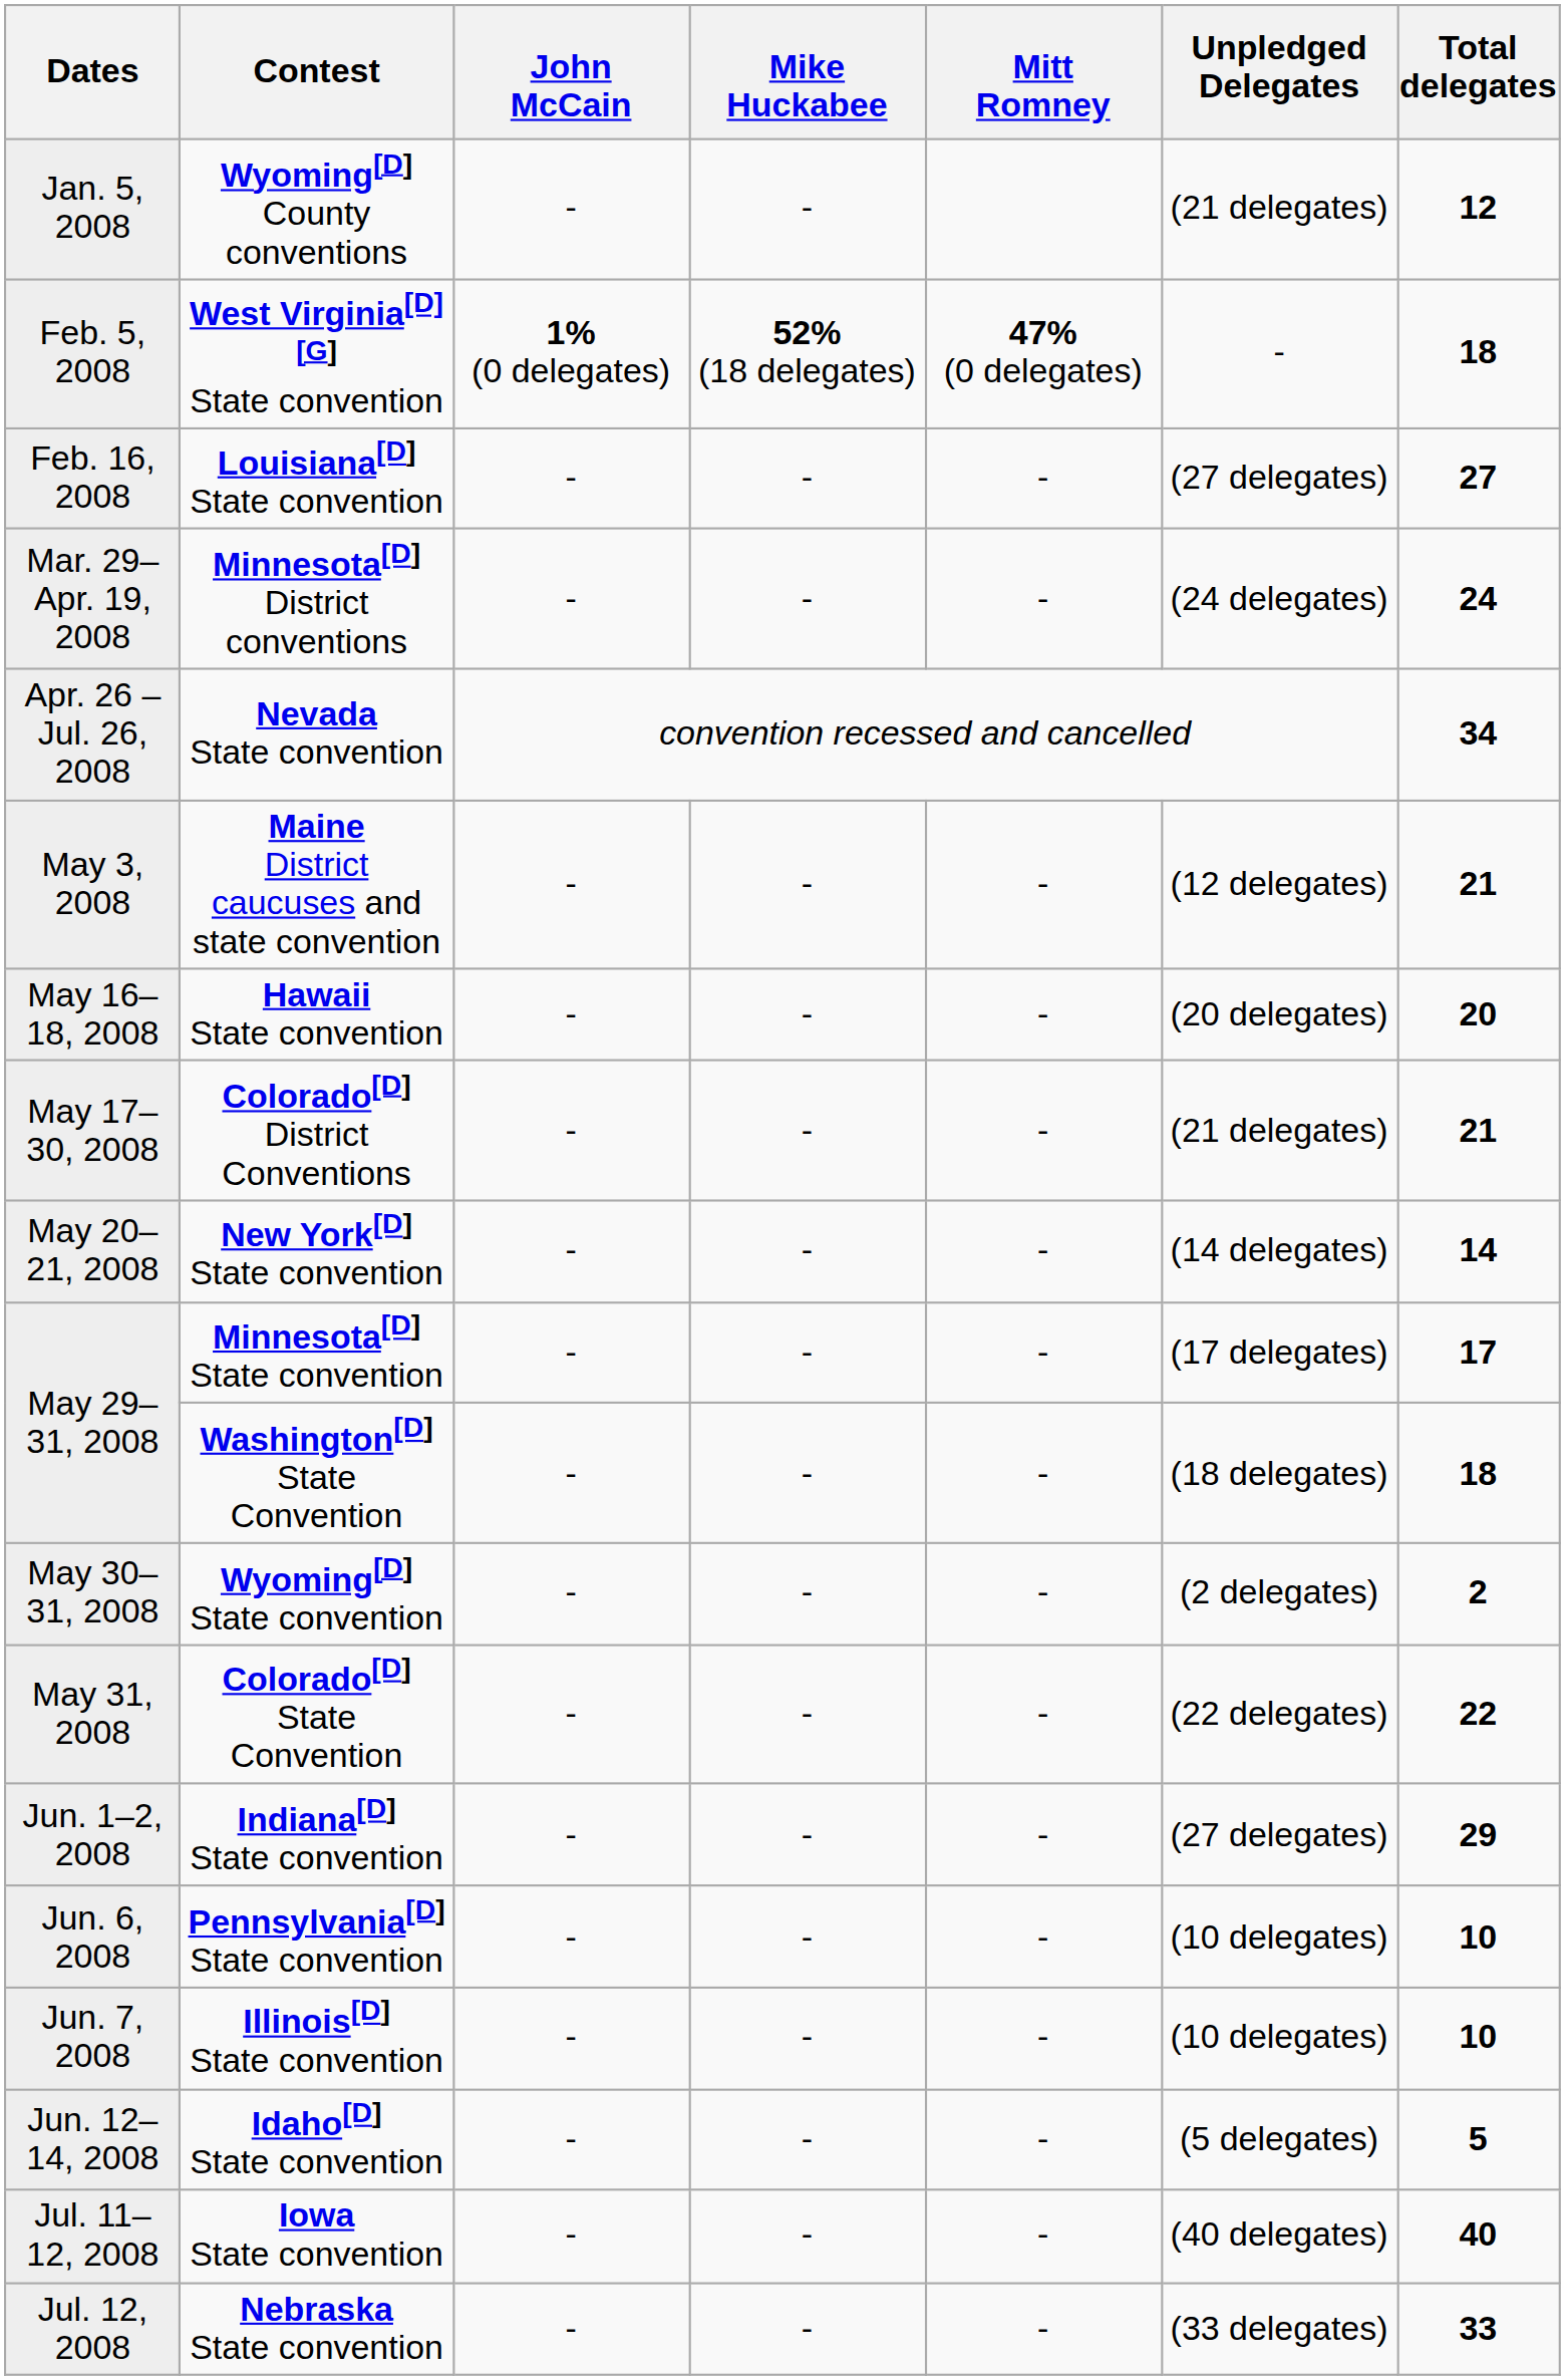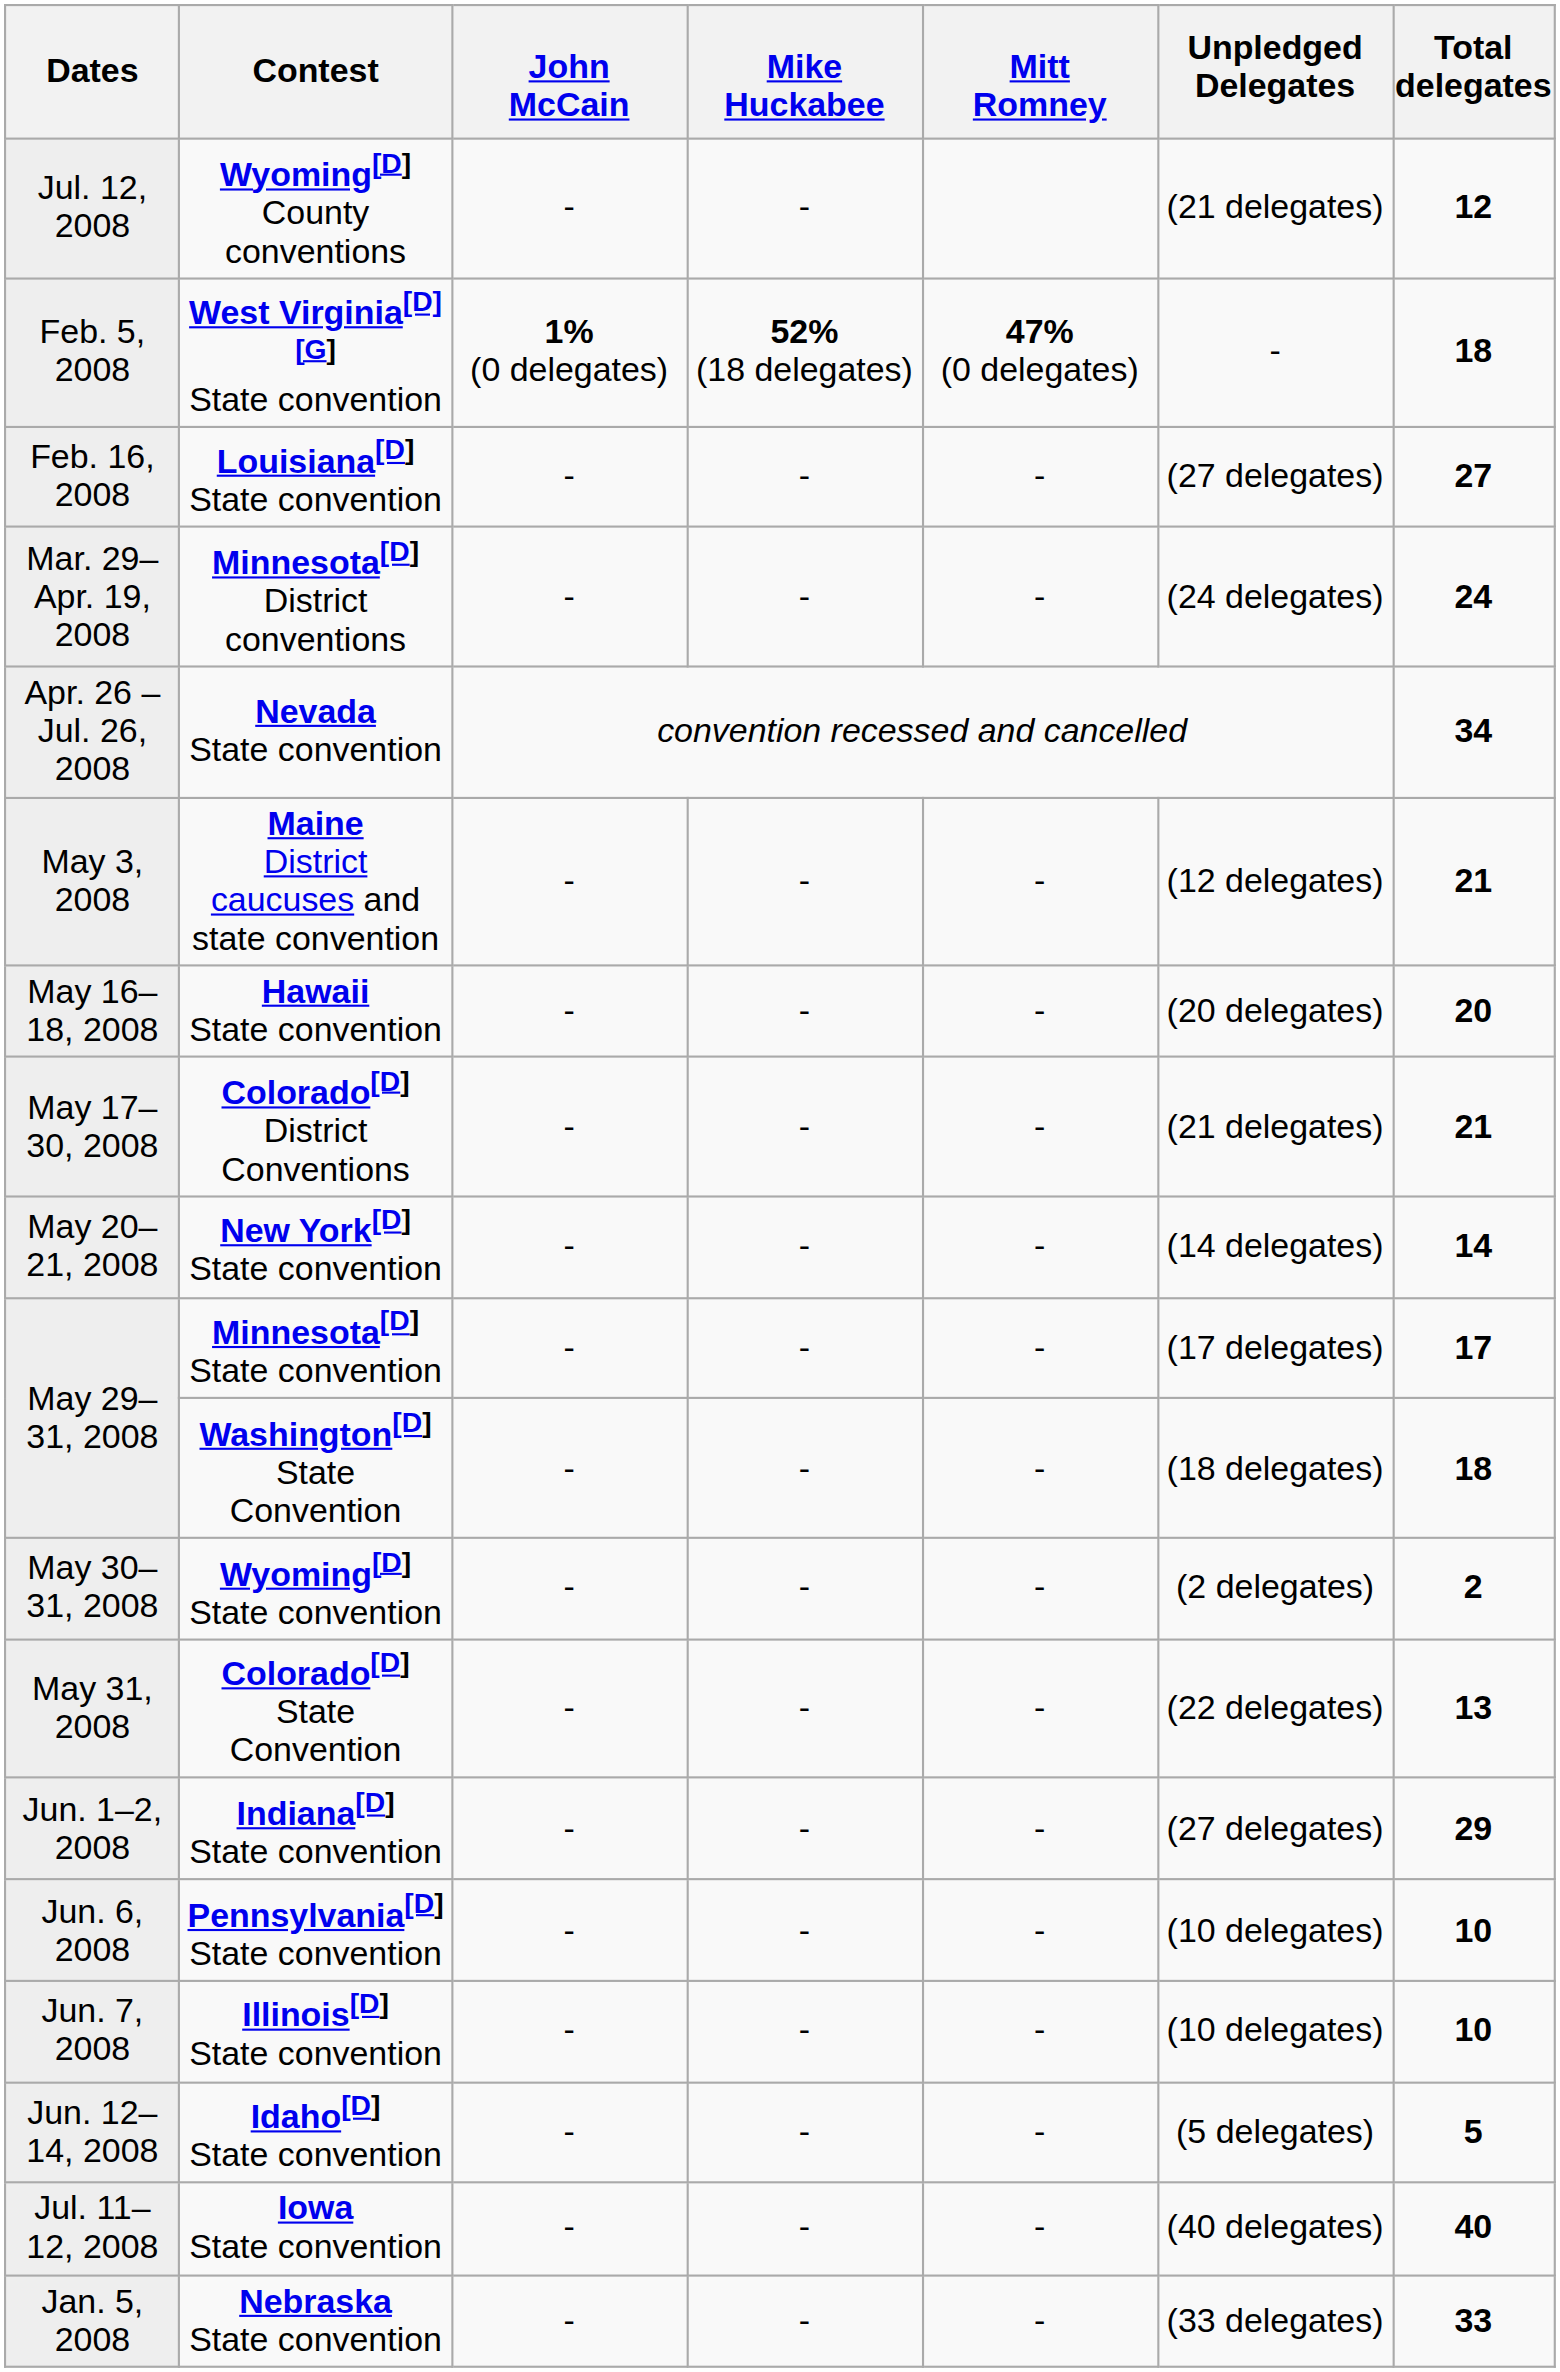 <table class="wikitable sortable sticky-header sort-under" style="text-align:center;">
 <tr style="background:#eee;">
 <th style="width:75px;" data-sort-type="usLongDate">Dates</th>
 <th style="width:100px;">Contest</th>
 <th style="width:110px; padding:2px 0 6px; vertical-align:top;"><br><a href='#'>John<br>McCain</a></th>
 <th style="width:110px; padding:2px 0 6px; vertical-align:top;"><br><a href='#'>Mike<br>Huckabee</a></th>
 <th style="width:110px; padding:2px 0 6px; vertical-align:top;"><br><a href='#'>Mitt<br>Romney</a></th>
 <th style="width:110px; padding:2px 0 6px; vertical-align:center;">Unpledged Delegates</th>
 <th style="width:75px; padding:2px 0 6px;">Total delegates</th>
 </tr>
 <tr>
-<td style="background:#eee;">Jan. 5, 2008</td>
+<td style="background:#eee;">Jul. 12, 2008</td>
 <td><strong><a href='#'>Wyoming</a><sup><a href='#'>[D</a>]</sup></strong><br>County conventions</td>
 <td> -</td>
 <td> -</td>
 <td></td>
 <td> (21 delegates)</td>
 <td><strong>12</strong></td>
 </tr>
 <tr>
 <td style="background:#eee;">Feb. 5, 2008</td>
 <td><strong><a href='#'>West Virginia</a><sup><a href='#'>[D][G</a>]</sup></strong><br>State convention</td>
 <td> <strong>1%</strong><br>(0 delegates)</td>
 <td> <strong>52%</strong><br>(18 delegates)</td>
 <td> <strong>47%</strong><br>(0 delegates)</td>
 <td> -</td>
 <td><strong>18</strong></td>
 </tr>
 <tr>
 <td style="background:#eee;">Feb. 16, 2008</td>
 <td><strong><a href='#'>Louisiana</a><sup><a href='#'>[D</a>]</sup></strong><br>State convention</td>
 <td> -</td>
 <td> -</td>
 <td>-</td>
 <td> (27 delegates)</td>
 <td><strong>27</strong></td>
 </tr>
 <tr>
 <td style="background:#eee;">Mar. 29–Apr. 19, 2008</td>
 <td><strong><a href='#'>Minnesota</a><sup><a href='#'>[D</a>]</sup></strong><br>District conventions</td>
 <td> -</td>
 <td> -</td>
 <td>-</td>
 <td> (24 delegates)</td>
 <td><strong>24</strong></td>
 </tr>
 <tr>
 <td style="background:#eee;">Apr. 26 – Jul. 26, 2008</td>
 <td><strong><a href='#'>Nevada</a></strong><br>State convention</td>
 <td colspan="4"><em>convention recessed and cancelled</em></td>
 <td><strong>34</strong></td>
 </tr>
 <tr>
 <td style="background:#eee;">May 3, 2008</td>
 <td><strong><a href='#'>Maine</a></strong><br><a href='#'>District caucuses</a> and state convention</td>
 <td> -</td>
 <td>-</td>
 <td>-</td>
 <td> (12 delegates)</td>
 <td><strong>21</strong></td>
 </tr>
 <tr>
 <td style="background:#eee;">May 16–18, 2008</td>
 <td><strong><a href='#'>Hawaii</a></strong><br>State convention</td>
 <td> -</td>
 <td>-</td>
 <td>-</td>
 <td> (20 delegates)</td>
 <td><strong>20</strong></td>
 </tr>
 <tr>
 <td style="background:#eee;">May 17–30, 2008</td>
 <td><strong><a href='#'>Colorado</a><sup><a href='#'>[D</a>]</sup></strong><br>District Conventions</td>
 <td> -</td>
 <td>-</td>
 <td>-</td>
 <td> (21 delegates)</td>
 <td><strong>21</strong></td>
 </tr>
 <tr>
 <td style="background:#eee;">May 20–21, 2008</td>
 <td><strong><a href='#'>New York</a><sup><a href='#'>[D</a>]</sup></strong><br>State convention</td>
 <td> -</td>
 <td>-</td>
 <td>-</td>
 <td> (14 delegates)</td>
 <td><strong>14</strong></td>
 </tr>
 <tr>
 <td rowspan="2" style="background:#eee;">May 29–31, 2008</td>
 <td><strong><a href='#'>Minnesota</a><sup><a href='#'>[D</a>]</sup></strong><br>State convention</td>
 <td> -</td>
 <td>-</td>
 <td>-</td>
 <td> (17 delegates)</td>
 <td><strong>17</strong></td>
 </tr>
 <tr>
 <td><strong><a href='#'>Washington</a><sup><a href='#'>[D</a>]</sup></strong><br>State Convention</td>
 <td> -</td>
 <td>-</td>
 <td>-</td>
 <td> (18 delegates)</td>
 <td><strong>18</strong></td>
 </tr>
 <tr>
 <td style="background:#eee;">May 30–31, 2008</td>
 <td><strong><a href='#'>Wyoming</a><sup><a href='#'>[D</a>]</sup></strong><br>State convention</td>
 <td> -</td>
 <td>-</td>
 <td>-</td>
 <td> (2 delegates)</td>
 <td><strong>2</strong></td>
 </tr>
 <tr>
 <td style="background:#eee;">May 31, 2008</td>
 <td><strong><a href='#'>Colorado</a><sup><a href='#'>[D</a>]</sup></strong><br>State Convention</td>
 <td> -</td>
 <td>-</td>
 <td>-</td>
 <td> (22 delegates)</td>
-<td><strong>22</strong></td>
+<td><strong>13</strong></td>
 </tr>
 <tr>
 <td style="background:#eee;">Jun. 1–2, 2008</td>
 <td><strong><a href='#'>Indiana</a><sup><a href='#'>[D</a>]</sup></strong><br>State convention</td>
 <td> -</td>
 <td>-</td>
 <td>-</td>
 <td> (27 delegates)</td>
 <td><strong>29</strong></td>
 </tr>
 <tr>
 <td style="background:#eee;">Jun. 6, 2008</td>
 <td><strong><a href='#'>Pennsylvania</a><sup><a href='#'>[D</a>]</sup></strong><br>State convention</td>
 <td> -</td>
 <td>-</td>
 <td>-</td>
 <td> (10 delegates)</td>
 <td><strong>10</strong></td>
 </tr>
 <tr>
 <td style="background:#eee;">Jun. 7, 2008</td>
 <td><strong><a href='#'>Illinois</a><sup><a href='#'>[D</a>]</sup></strong><br>State convention</td>
 <td> -</td>
 <td>-</td>
 <td>-</td>
 <td> (10 delegates)</td>
 <td><strong>10</strong></td>
 </tr>
 <tr>
 <td style="background:#eee;">Jun. 12–14, 2008</td>
 <td><strong><a href='#'>Idaho</a><sup><a href='#'>[D</a>]</sup></strong><br>State convention</td>
 <td> -</td>
 <td>-</td>
 <td>-</td>
 <td> (5 delegates)</td>
 <td><strong>5</strong></td>
 </tr>
 <tr>
 <td style="background:#eee; width:75px;">Jul. 11–12, 2008</td>
 <td><strong><a href='#'>Iowa</a></strong><br>State convention</td>
 <td> -</td>
 <td>-</td>
 <td>-</td>
 <td> (40 delegates)</td>
 <td><strong>40</strong></td>
 </tr>
 <tr>
-<td style="background:#eee;">Jul. 12, 2008</td>
+<td style="background:#eee;">Jan. 5, 2008</td>
 <td><strong><a href='#'>Nebraska</a></strong><br>State convention</td>
 <td> -</td>
 <td>-</td>
 <td>-</td>
 <td> (33 delegates)</td>
 <td><strong>33</strong></td>
 </tr>
 </table>
